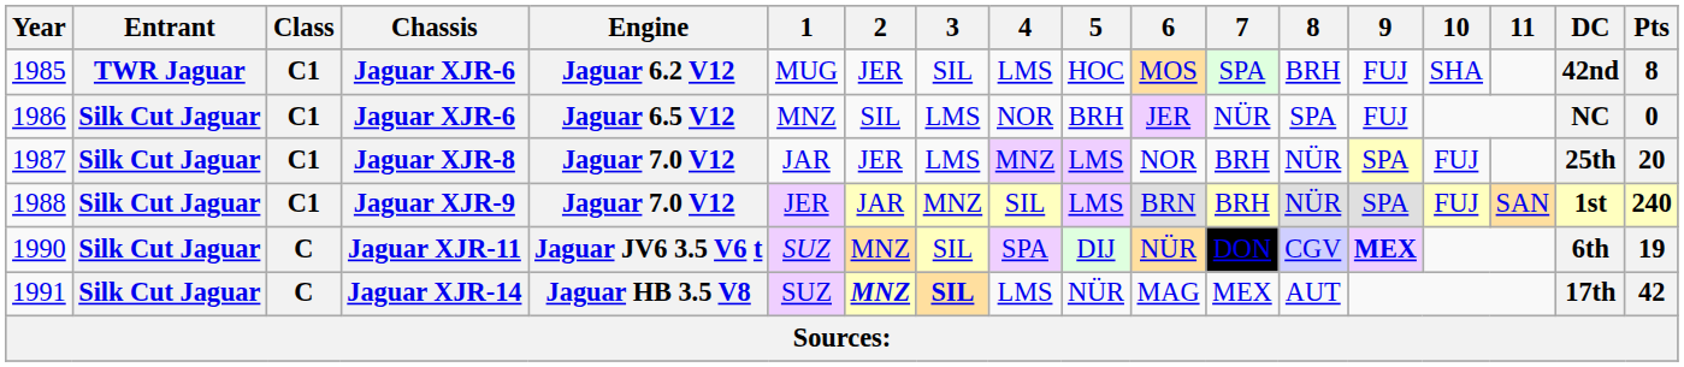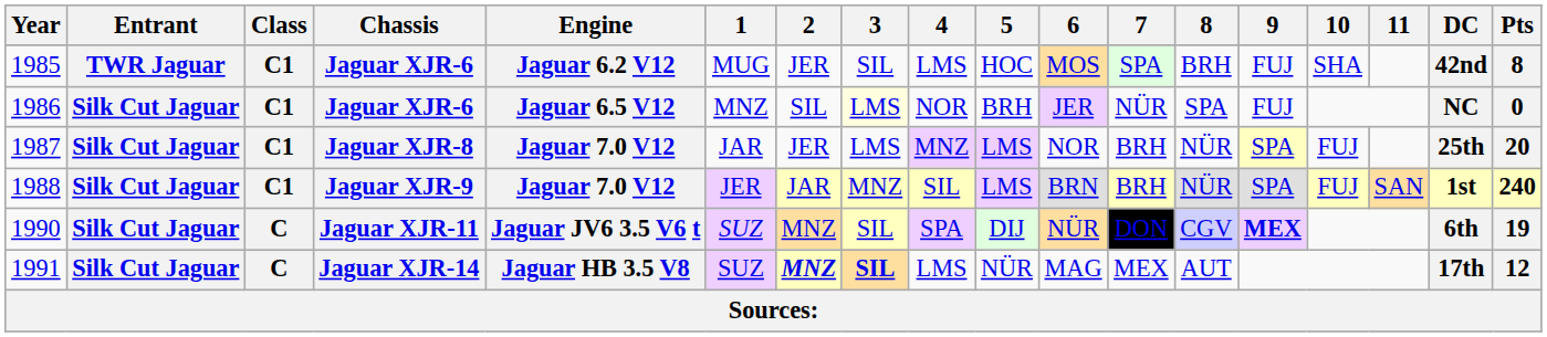 <table class="wikitable" style="text-align:center; font-size:85%">
 <tr>
 <th>Year</th>
 <th>Entrant</th>
 <th>Class</th>
 <th>Chassis</th>
 <th>Engine</th>
 <th>1</th>
 <th>2</th>
 <th>3</th>
 <th>4</th>
 <th>5</th>
 <th>6</th>
 <th>7</th>
 <th>8</th>
 <th>9</th>
 <th>10</th>
 <th>11</th>
 <th>DC</th>
 <th>Pts</th>
 </tr>
 <tr>
 <td><a href='#'>1985</a></td>
 <th nowrap><a href='#'>TWR Jaguar</a></th>
 <th>C1</th>
 <th nowrap><a href='#'>Jaguar XJR-6</a></th>
 <th nowrap><a href='#'>Jaguar</a> 6.2 <a href='#'>V12</a></th>
 <td><a href='#'>MUG</a></td>
 <td><a href='#'>JER</a></td>
 <td><a href='#'>SIL</a></td>
 <td><a href='#'>LMS</a></td>
 <td><a href='#'>HOC</a></td>
 <td style="background:#FFDF9F;"><a href='#'>MOS</a><br></td>
 <td style="background:#DFFFDF;"><a href='#'>SPA</a><br></td>
 <td><a href='#'>BRH</a></td>
 <td><a href='#'>FUJ</a></td>
 <td><a href='#'>SHA</a></td>
 <td></td>
 <th><strong>42nd</strong></th>
 <th><strong>8</strong></th>
 </tr>
 <tr>
 <td><a href='#'>1986</a></td>
 <th nowrap><a href='#'>Silk Cut Jaguar</a></th>
 <th>C1</th>
 <th nowrap><a href='#'>Jaguar XJR-6</a></th>
 <th nowrap><a href='#'>Jaguar</a> 6.5 <a href='#'>V12</a></th>
 <td><a href='#'>MNZ</a></td>
 <td><a href='#'>SIL</a></td>
-<td><a href='#'>LMS</a></td>
+<td style="background: lightyellow;"><a href='#'>LMS</a></td>
 <td><a href='#'>NOR</a></td>
 <td><a href='#'>BRH</a></td>
 <td style="background:#EFCFFF;"><a href='#'>JER</a><br></td>
 <td><a href='#'>NÜR</a></td>
 <td><a href='#'>SPA</a></td>
 <td><a href='#'>FUJ</a></td>
 <td colspan=2></td>
 <th><strong>NC</strong></th>
 <th><strong>0</strong></th>
 </tr>
 <tr>
 <td><a href='#'>1987</a></td>
 <th nowrap><a href='#'>Silk Cut Jaguar</a></th>
 <th>C1</th>
 <th nowrap><a href='#'>Jaguar XJR-8</a></th>
 <th nowrap><a href='#'>Jaguar</a> 7.0 <a href='#'>V12</a></th>
 <td><a href='#'>JAR</a></td>
 <td><a href='#'>JER</a></td>
 <td><a href='#'>LMS</a></td>
 <td style="background:#EFCFFF;"><a href='#'>MNZ</a><br></td>
 <td style="background:#EFCFFF;"><a href='#'>LMS</a><br></td>
 <td><a href='#'>NOR</a></td>
 <td><a href='#'>BRH</a></td>
 <td><a href='#'>NÜR</a></td>
 <td style="background:#FFFFBF;"><a href='#'>SPA</a><br></td>
 <td><a href='#'>FUJ</a></td>
 <td></td>
 <th><strong>25th</strong></th>
 <th><strong>20</strong></th>
 </tr>
 <tr>
 <td><a href='#'>1988</a></td>
 <th nowrap><a href='#'>Silk Cut Jaguar</a></th>
 <th>C1</th>
 <th nowrap><a href='#'>Jaguar XJR-9</a></th>
 <th nowrap><a href='#'>Jaguar</a> 7.0 <a href='#'>V12</a></th>
 <td style="background:#efcfff;"><a href='#'>JER</a><br></td>
 <td style="background:#FFFFBF;"><a href='#'>JAR</a><br></td>
 <td style="background:#FFFFBF;"><a href='#'>MNZ</a><br></td>
 <td style="background:#FFFFBF;"><a href='#'>SIL</a><br></td>
 <td style="background:#EFCFFF;"><a href='#'>LMS</a><br></td>
 <td style="background:#DFDFDF;"><a href='#'>BRN</a><br></td>
 <td style="background:#FFFFBF;"><a href='#'>BRH</a><br></td>
 <td style="background:#DFDFDF;"><a href='#'>NÜR</a><br></td>
 <td style="background:#DFDFDF;"><a href='#'>SPA</a><br></td>
 <td style="background:#FFFFBF;"><a href='#'>FUJ</a><br></td>
 <td style="background:#FFDF9F;"><a href='#'>SAN</a><br></td>
 <th style="background:#FFFFBF;"><strong>1st</strong></th>
 <th style="background:#FFFFBF;"><strong>240</strong></th>
 </tr>
 <tr>
 <td><a href='#'>1990</a></td>
 <th nowrap><a href='#'>Silk Cut Jaguar</a></th>
 <th>C</th>
 <th nowrap><a href='#'>Jaguar XJR-11</a></th>
 <th nowrap><a href='#'>Jaguar</a> JV6 3.5 <a href='#'>V6</a> <a href='#'>t</a></th>
 <td style="background:#EFCFFF;"><em><a href='#'>SUZ</a></em><br></td>
 <td style="background:#FFDF9F;"><a href='#'>MNZ</a><br></td>
 <td style="background:#FFFFBF;"><a href='#'>SIL</a><br></td>
 <td style="background:#EFCFFF;"><a href='#'>SPA</a><br></td>
 <td style="background:#DFFFDF;"><a href='#'>DIJ</a><br></td>
 <td style="background:#FFDF9F;"><a href='#'>NÜR</a><br></td>
 <td style="background:#000; color:white;"><a href='#'><span>DON</span></a><br></td>
 <td style="background:#CFCFFF;"><a href='#'>CGV</a><br></td>
 <td style="background:#EFCFFF;"><strong><a href='#'>MEX</a></strong><br></td>
 <td colspan=2></td>
 <th><strong>6th</strong></th>
 <th><strong>19</strong></th>
 </tr>
 <tr>
 <td><a href='#'>1991</a></td>
 <th nowrap><a href='#'>Silk Cut Jaguar</a></th>
 <th>C</th>
 <th nowrap><a href='#'>Jaguar XJR-14</a></th>
 <th nowrap><a href='#'>Jaguar</a> HB 3.5 <a href='#'>V8</a></th>
 <td style="background:#EFCFFF;"><a href='#'>SUZ</a><br></td>
 <td style="background:#FFFFBF;"><strong><em><a href='#'>MNZ</a></em></strong><br></td>
 <td style="background:#FFDF9F;"><strong><a href='#'>SIL</a></strong><br></td>
 <td><a href='#'>LMS</a></td>
 <td><a href='#'>NÜR</a></td>
 <td><a href='#'>MAG</a></td>
 <td><a href='#'>MEX</a></td>
 <td><a href='#'>AUT</a></td>
 <td colspan=3></td>
 <th><strong>17th</strong></th>
-<th><strong>42</strong></th>
+<th><strong>12</strong></th>
 </tr>
 <tr>
 <th colspan="21">Sources:</th>
 </tr>
 </table>
